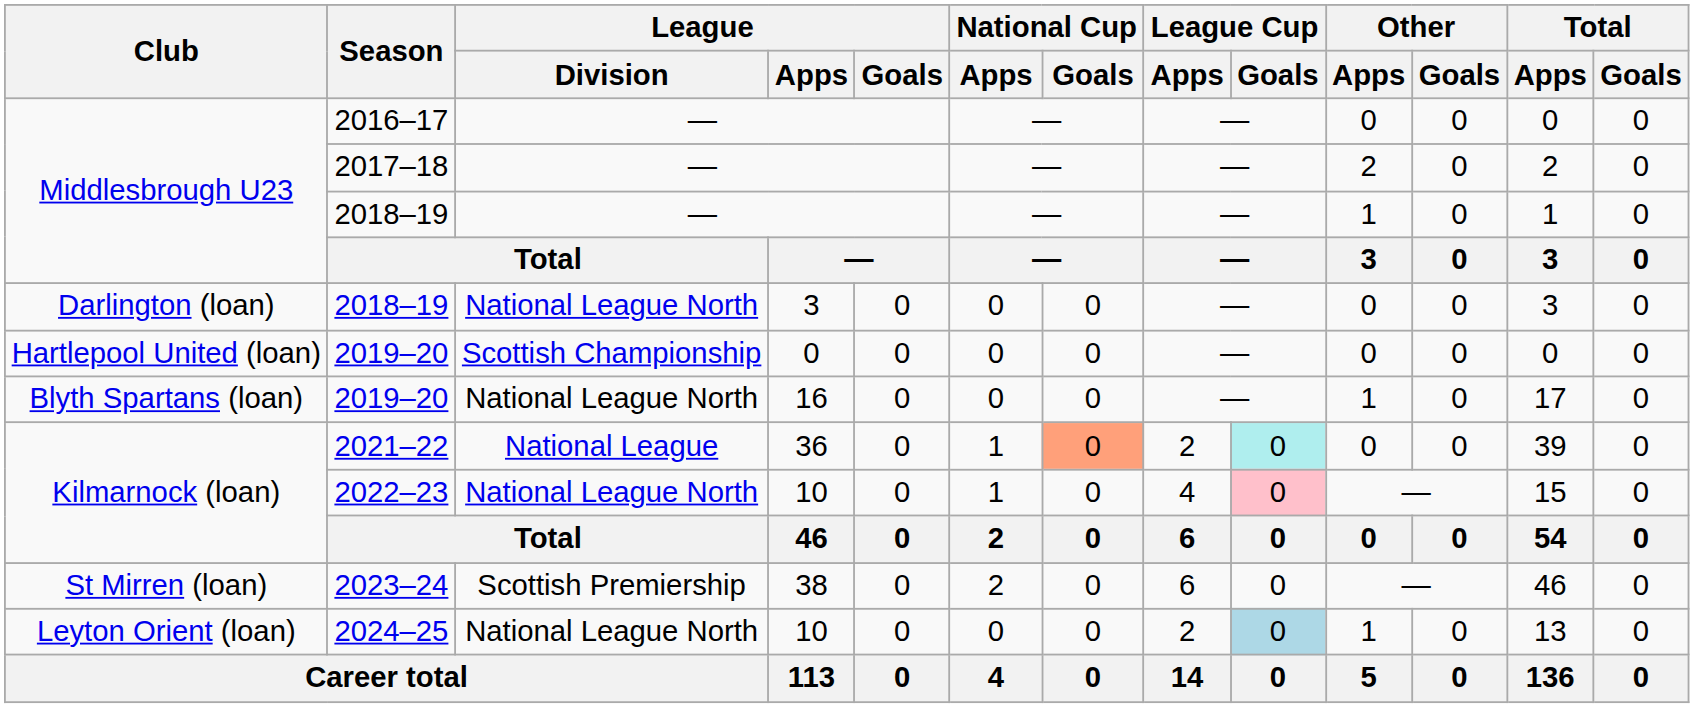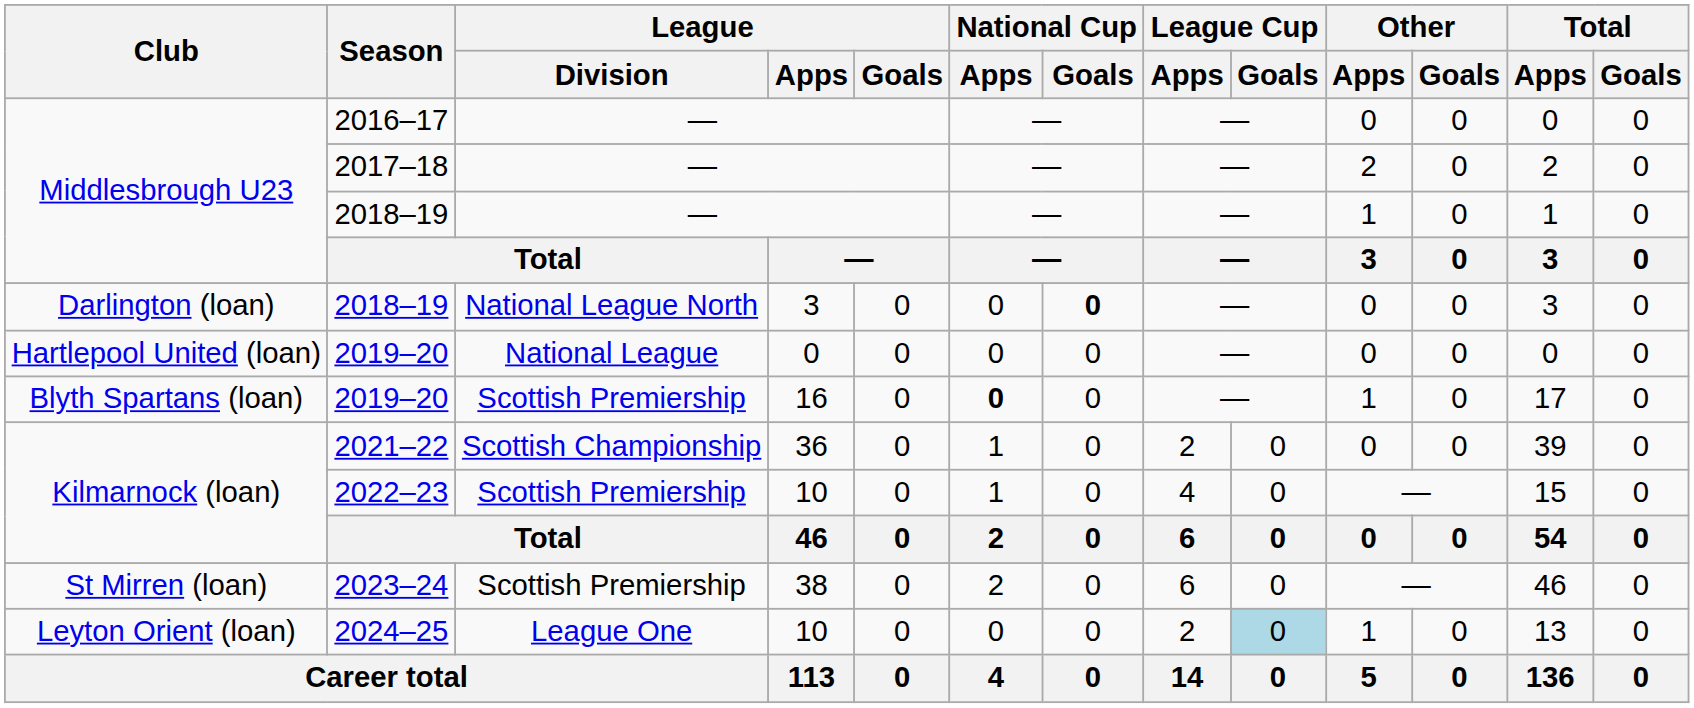 <table class="wikitable" style="text-align:center">
 <tr>
 <th rowspan="2">Club</th>
 <th rowspan="2">Season</th>
 <th colspan="3">League</th>
 <th colspan="2">National Cup</th>
 <th colspan="2">League Cup</th>
 <th colspan="2">Other</th>
 <th colspan="2">Total</th>
 </tr>
 <tr>
 <th>Division</th>
 <th>Apps</th>
 <th>Goals</th>
 <th>Apps</th>
 <th>Goals</th>
 <th>Apps</th>
 <th>Goals</th>
 <th>Apps</th>
 <th>Goals</th>
 <th>Apps</th>
 <th>Goals</th>
 </tr>
 <tr>
 <td rowspan="4"><a href='#'>Middlesbrough U23</a></td>
 <td>2016–17</td>
 <td colspan="3">—</td>
 <td colspan="2">—</td>
 <td colspan="2">—</td>
 <td>0</td>
 <td>0</td>
 <td>0</td>
 <td>0</td>
 </tr>
 <tr>
 <td>2017–18</td>
 <td colspan="3">—</td>
 <td colspan="2">—</td>
 <td colspan="2">—</td>
 <td>2</td>
 <td>0</td>
 <td>2</td>
 <td>0</td>
 </tr>
 <tr>
 <td>2018–19</td>
 <td colspan="3">—</td>
 <td colspan="2">—</td>
 <td colspan="2">—</td>
 <td>1</td>
 <td>0</td>
 <td>1</td>
 <td>0</td>
 </tr>
 <tr>
 <th colspan="2">Total</th>
 <th colspan="2">—</th>
 <th colspan="2">—</th>
 <th colspan="2">—</th>
 <th>3</th>
 <th>0</th>
 <th>3</th>
 <th>0</th>
 </tr>
 <tr>
 <td><a href='#'>Darlington</a> (loan)</td>
 <td><a href='#'>2018–19</a></td>
 <td><a href='#'>National League North</a></td>
 <td>3</td>
 <td>0</td>
 <td>0</td>
-<td>0</td>
+<td><strong>0</strong></td>
 <td colspan="2">—</td>
 <td>0</td>
 <td>0</td>
 <td>3</td>
 <td>0</td>
 </tr>
 <tr>
 <td><a href='#'>Hartlepool United</a> (loan)</td>
 <td><a href='#'>2019–20</a></td>
-<td><a href='#'>Scottish Championship</a></td>
+<td><a href='#'>National League</a></td>
 <td>0</td>
 <td>0</td>
 <td>0</td>
 <td>0</td>
 <td colspan="2">—</td>
 <td>0</td>
 <td>0</td>
 <td>0</td>
 <td>0</td>
 </tr>
 <tr>
 <td><a href='#'>Blyth Spartans</a> (loan)</td>
 <td><a href='#'>2019–20</a></td>
-<td>National League North</td>
+<td><a href='#'>Scottish Premiership</a></td>
 <td>16</td>
 <td>0</td>
-<td>0</td>
+<td><strong>0</strong></td>
 <td>0</td>
 <td colspan="2">—</td>
 <td>1</td>
 <td>0</td>
 <td>17</td>
 <td>0</td>
 </tr>
 <tr>
 <td rowspan="3"><a href='#'>Kilmarnock</a> (loan)</td>
 <td><a href='#'>2021–22</a></td>
-<td><a href='#'>National League</a></td>
+<td><a href='#'>Scottish Championship</a></td>
 <td>36</td>
 <td>0</td>
 <td>1</td>
-<td style="background: lightsalmon;">0</td>
+<td>0</td>
 <td>2</td>
-<td style="background: paleturquoise;">0</td>
+<td>0</td>
 <td>0</td>
 <td>0</td>
 <td>39</td>
 <td>0</td>
 </tr>
 <tr>
 <td><a href='#'>2022–23</a></td>
-<td><a href='#'>National League North</a></td>
+<td><a href='#'>Scottish Premiership</a></td>
 <td>10</td>
 <td>0</td>
 <td>1</td>
 <td>0</td>
 <td>4</td>
-<td style="background: pink;">0</td>
+<td>0</td>
 <td colspan="2">—</td>
 <td>15</td>
 <td>0</td>
 </tr>
 <tr>
 <th colspan="2">Total</th>
 <th>46</th>
 <th>0</th>
 <th>2</th>
 <th>0</th>
 <th>6</th>
 <th>0</th>
 <th>0</th>
 <th>0</th>
 <th>54</th>
 <th>0</th>
 </tr>
 <tr>
 <td><a href='#'>St Mirren</a> (loan)</td>
 <td><a href='#'>2023–24</a></td>
 <td>Scottish Premiership</td>
 <td>38</td>
 <td>0</td>
 <td>2</td>
 <td>0</td>
 <td>6</td>
 <td>0</td>
 <td colspan="2">—</td>
 <td>46</td>
 <td>0</td>
 </tr>
 <tr>
 <td><a href='#'>Leyton Orient</a> (loan)</td>
 <td><a href='#'>2024–25</a></td>
-<td>National League North</td>
+<td><a href='#'>League One</a></td>
 <td>10</td>
 <td>0</td>
 <td>0</td>
 <td>0</td>
 <td>2</td>
 <td style="background: lightblue;">0</td>
 <td>1</td>
 <td>0</td>
 <td>13</td>
 <td>0</td>
 </tr>
 <tr>
 <th colspan="3">Career total</th>
 <th>113</th>
 <th>0</th>
 <th>4</th>
 <th>0</th>
 <th>14</th>
 <th>0</th>
 <th>5</th>
 <th>0</th>
 <th>136</th>
 <th>0</th>
 </tr>
 </table>
